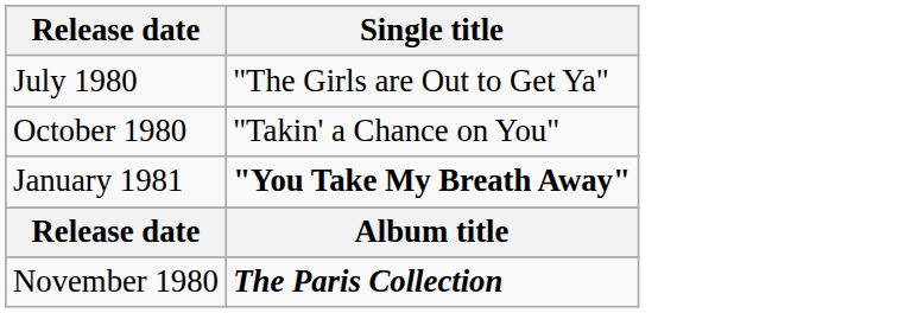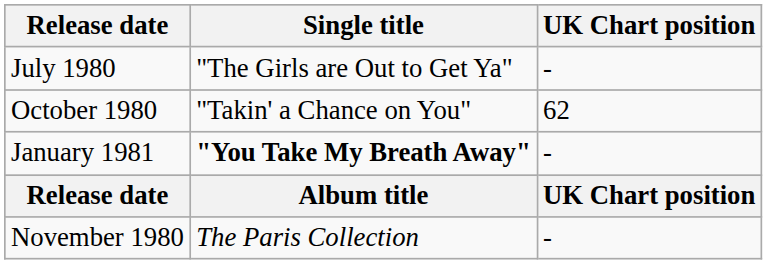 <table class="wikitable">
 <tr>
 <th>Release date</th>
 <th>Single title</th>
+<th>UK Chart position</th>
 </tr>
 <tr>
 <td>July 1980</td>
 <td>"The Girls are Out to Get Ya"</td>
+<td>-</td>
 </tr>
 <tr>
 <td>October 1980</td>
 <td>"Takin' a Chance on You"</td>
+<td>62</td>
 </tr>
 <tr>
 <td>January 1981</td>
 <td><strong>"You Take My Breath Away"</strong></td>
+<td>-</td>
 </tr>
 <tr>
 <th>Release date</th>
 <th>Album title</th>
+<th>UK Chart position</th>
 </tr>
 <tr>
 <td>November 1980</td>
-<td><strong><em>The Paris Collection</em></strong></td>
+<td><em>The Paris Collection</em></td>
+<td>-</td>
 </tr>
 </table>
